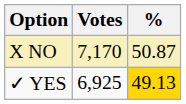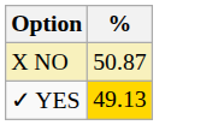 <table class="wikitable">
 <tr>
 <th>Option</th>
-<th>Votes</th>
 <th>%</th>
 </tr>
 <tr>
 <td style=background:#f8f1bd>X NO</td>
-<td style=background:#f8f1bd>7,170</td>
 <td style=background:#f8f1bd>50.87</td>
 </tr>
 <tr>
 <td>✓ YES</td>
-<td>6,925</td>
 <td style="background: gold;">49.13</td>
 </tr>
 </table>
